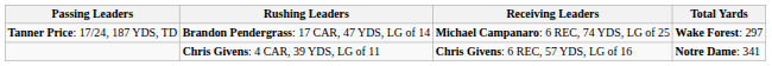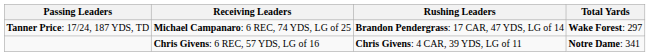 <table class="wikitable">
 <tr>
 <th>Passing Leaders</th>
+<th>Receiving Leaders</th>
 <th>Rushing Leaders</th>
-<th>Receiving Leaders</th>
 <th>Total Yards</th>
 </tr>
 <tr>
 <td><strong>Tanner Price</strong>: 17/24, 187 YDS, TD</td>
+<td><strong>Michael Campanaro</strong>: 6 REC, 74 YDS, LG of 25</td>
 <td><strong>Brandon Pendergrass</strong>: 17 CAR, 47 YDS, LG of 14</td>
-<td><strong>Michael Campanaro</strong>: 6 REC, 74 YDS, LG of 25</td>
 <td><strong>Wake Forest</strong>: 297</td>
 </tr>
 <tr>
 <td></td>
+<td><strong>Chris Givens</strong>: 6 REC, 57 YDS, LG of 16</td>
 <td><strong>Chris Givens</strong>: 4 CAR, 39 YDS, LG of 11</td>
-<td><strong>Chris Givens</strong>: 6 REC, 57 YDS, LG of 16</td>
 <td><strong>Notre Dame</strong>: 341</td>
 </tr>
 </table>
